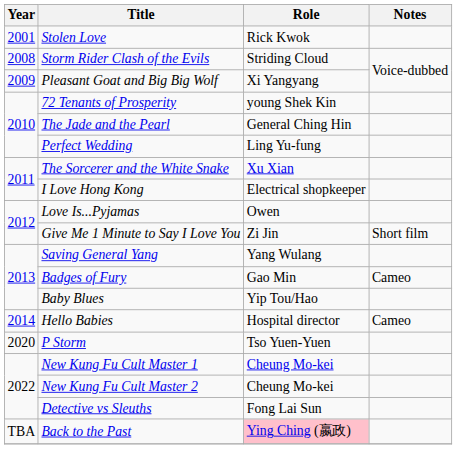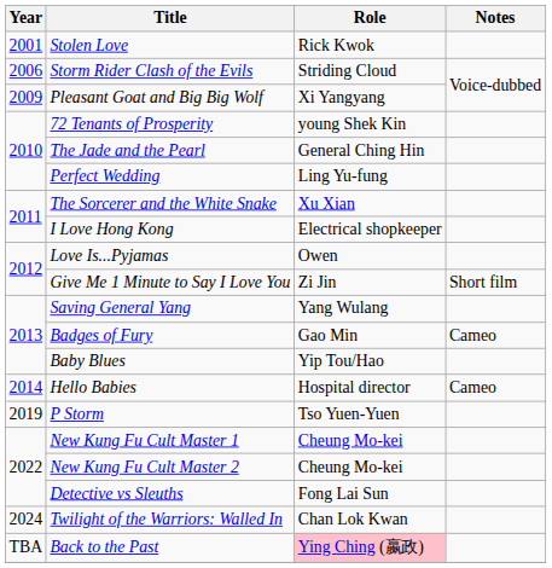 <table class="wikitable sortable">
 <tr>
 <th>Year</th>
 <th>Title</th>
 <th>Role</th>
 <th>Notes</th>
 </tr>
 <tr>
 <td><a href='#'>2001</a></td>
 <td><em><a href='#'>Stolen Love</a></em></td>
 <td>Rick Kwok</td>
 <td></td>
 </tr>
 <tr>
-<td><a href='#'>2008</a></td>
+<td><a href='#'>2006</a></td>
 <td><em><a href='#'>Storm Rider Clash of the Evils</a></em></td>
 <td>Striding Cloud</td>
 <td rowspan=2>Voice-dubbed</td>
 </tr>
 <tr>
 <td><a href='#'>2009</a></td>
 <td><em>Pleasant Goat and Big Big Wolf</em></td>
 <td>Xi Yangyang</td>
 </tr>
 <tr>
 <td rowspan=3><a href='#'>2010</a></td>
 <td><em><a href='#'>72 Tenants of Prosperity</a></em></td>
 <td>young Shek Kin</td>
 <td></td>
 </tr>
 <tr>
 <td><em><a href='#'>The Jade and the Pearl</a></em></td>
 <td>General Ching Hin</td>
 <td></td>
 </tr>
 <tr>
 <td><em><a href='#'>Perfect Wedding</a></em></td>
 <td>Ling Yu-fung</td>
 <td></td>
 </tr>
 <tr>
 <td rowspan=2><a href='#'>2011</a></td>
 <td><em><a href='#'>The Sorcerer and the White Snake</a></em></td>
 <td><a href='#'>Xu Xian</a></td>
 <td></td>
 </tr>
 <tr>
 <td><em>I Love Hong Kong</em></td>
 <td>Electrical shopkeeper</td>
 <td></td>
 </tr>
 <tr>
 <td rowspan=2><a href='#'>2012</a></td>
 <td><em>Love Is...Pyjamas</em></td>
 <td>Owen</td>
 <td></td>
 </tr>
 <tr>
 <td><em>Give Me 1 Minute to Say I Love You</em></td>
 <td>Zi Jin</td>
 <td>Short film</td>
 </tr>
 <tr>
 <td rowspan=3><a href='#'>2013</a></td>
 <td><em><a href='#'>Saving General Yang</a></em></td>
 <td>Yang Wulang</td>
 <td></td>
 </tr>
 <tr>
 <td><em><a href='#'>Badges of Fury</a></em></td>
 <td>Gao Min</td>
 <td>Cameo</td>
 </tr>
 <tr>
 <td><em>Baby Blues</em></td>
 <td>Yip Tou/Hao</td>
 <td></td>
 </tr>
 <tr>
 <td><a href='#'>2014</a></td>
 <td><em>Hello Babies</em></td>
 <td>Hospital director</td>
 <td>Cameo</td>
 </tr>
 <tr>
-<td rowspan="1">2020</td>
+<td rowspan="1">2019</td>
 <td><em><a href='#'>P Storm</a></em></td>
 <td>Tso Yuen-Yuen</td>
 <td></td>
 </tr>
 <tr>
 <td rowspan="3">2022</td>
 <td><em><a href='#'>New Kung Fu Cult Master 1</a></em></td>
 <td><a href='#'>Cheung Mo-kei</a></td>
 <td></td>
 </tr>
 <tr>
 <td><em><a href='#'>New Kung Fu Cult Master 2</a></em></td>
 <td>Cheung Mo-kei</td>
 <td></td>
 </tr>
 <tr>
 <td><em><a href='#'>Detective vs Sleuths</a></em></td>
 <td>Fong Lai Sun</td>
 <td></td>
 </tr>
 <tr>
+<td>2024</td>
+<td><em><a href='#'>Twilight of the Warriors: Walled In</a></em></td>
+<td>Chan Lok Kwan</td>
+<td></td>
+</tr>
+<tr>
 <td>TBA</td>
 <td><em><a href='#'>Back to the Past</a></em> </td>
 <td style="background: pink;"><a href='#'>Ying Ching</a> (嬴政)</td>
 <td></td>
 </tr>
 <tr>
 </tr>
 </table>
